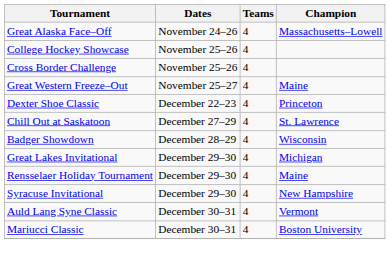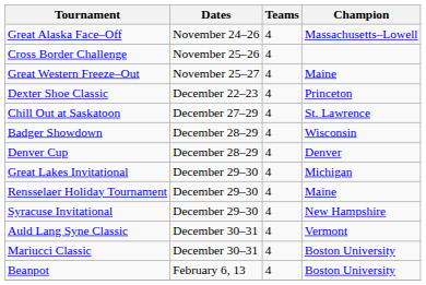 <table class="wikitable">
 <tr>
 <th>Tournament</th>
 <th>Dates</th>
 <th>Teams</th>
 <th>Champion</th>
 </tr>
 <tr>
 <td><a href='#'>Great Alaska Face–Off</a></td>
 <td>November 24–26</td>
 <td>4</td>
 <td><a href='#'>Massachusetts–Lowell</a></td>
-</tr>
-<tr>
-<td><a href='#'>College Hockey Showcase</a></td>
-<td>November 25–26</td>
-<td>4</td>
-<td></td>
 </tr>
 <tr>
 <td><a href='#'>Cross Border Challenge</a></td>
 <td>November 25–26</td>
 <td>4</td>
 <td></td>
 </tr>
 <tr>
 <td><a href='#'>Great Western Freeze–Out</a></td>
 <td>November 25–27</td>
 <td>4</td>
 <td><a href='#'>Maine</a></td>
 </tr>
 <tr>
 <td><a href='#'>Dexter Shoe Classic</a></td>
 <td>December 22–23</td>
 <td>4</td>
 <td><a href='#'>Princeton</a></td>
 </tr>
 <tr>
 <td><a href='#'>Chill Out at Saskatoon</a></td>
 <td>December 27–29</td>
 <td>4</td>
 <td><a href='#'>St. Lawrence</a></td>
 </tr>
 <tr>
 <td><a href='#'>Badger Showdown</a></td>
 <td>December 28–29</td>
 <td>4</td>
 <td><a href='#'>Wisconsin</a></td>
 </tr>
 <tr>
+<td><a href='#'>Denver Cup</a></td>
+<td>December 28–29</td>
+<td>4</td>
+<td><a href='#'>Denver</a></td>
+</tr>
+<tr>
 <td><a href='#'>Great Lakes Invitational</a></td>
 <td>December 29–30</td>
 <td>4</td>
 <td><a href='#'>Michigan</a></td>
 </tr>
 <tr>
 <td><a href='#'>Rensselaer Holiday Tournament</a></td>
 <td>December 29–30</td>
 <td>4</td>
 <td><a href='#'>Maine</a></td>
 </tr>
 <tr>
 <td><a href='#'>Syracuse Invitational</a></td>
 <td>December 29–30</td>
 <td>4</td>
 <td><a href='#'>New Hampshire</a></td>
 </tr>
 <tr>
 <td><a href='#'>Auld Lang Syne Classic</a></td>
 <td>December 30–31</td>
 <td>4</td>
 <td><a href='#'>Vermont</a></td>
 </tr>
 <tr>
 <td><a href='#'>Mariucci Classic</a></td>
 <td>December 30–31</td>
 <td>4</td>
 <td><a href='#'>Boston University</a></td>
 </tr>
 <tr>
+<td><a href='#'>Beanpot</a></td>
+<td>February 6, 13</td>
+<td>4</td>
+<td><a href='#'>Boston University</a></td>
+</tr>
+<tr>
 </tr>
 </table>
